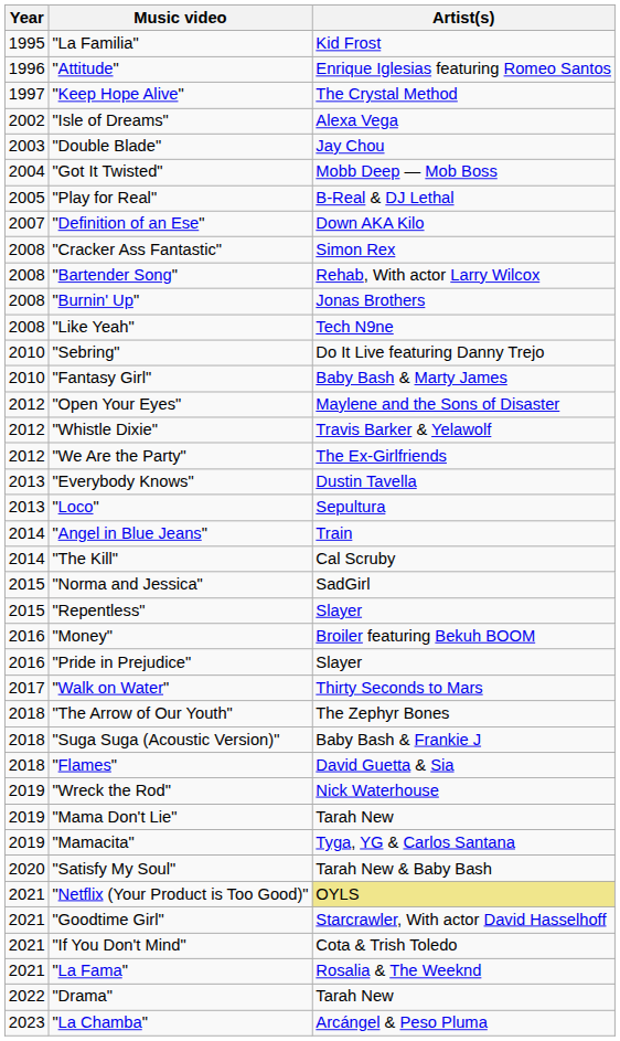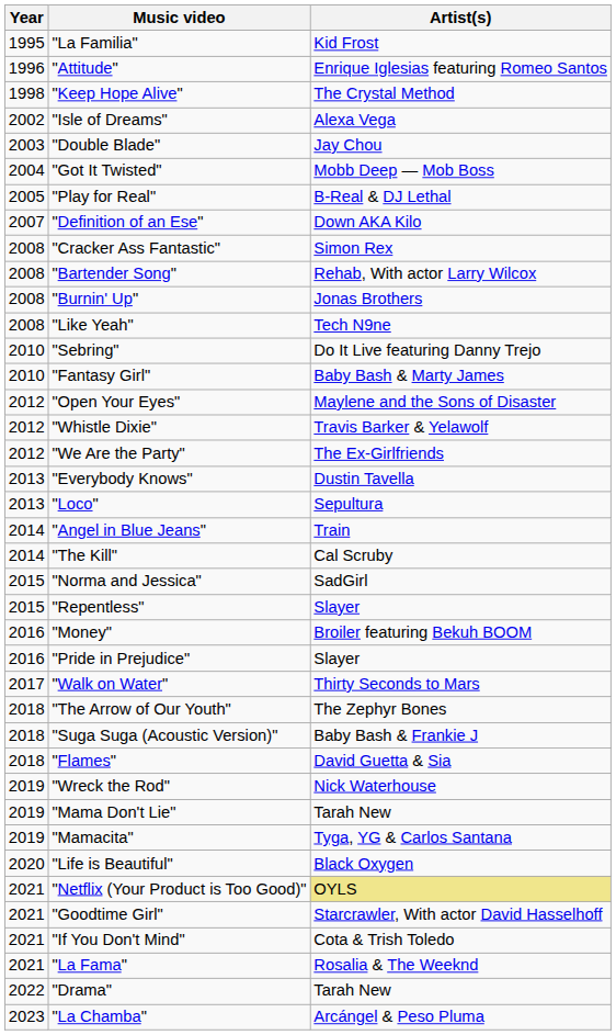 <table class="wikitable">
 <tr>
 <th>Year</th>
 <th>Music video</th>
 <th>Artist(s)</th>
 </tr>
 <tr>
 <td>1995</td>
 <td>"La Familia"</td>
 <td><a href='#'>Kid Frost</a></td>
 </tr>
 <tr>
 <td>1996</td>
 <td>"<a href='#'>Attitude</a>"</td>
 <td><a href='#'>Enrique Iglesias</a> featuring <a href='#'>Romeo Santos</a></td>
 </tr>
 <tr>
-<td>1997</td>
+<td>1998</td>
 <td>"<a href='#'>Keep Hope Alive</a>"</td>
 <td><a href='#'>The Crystal Method</a></td>
 </tr>
 <tr>
 <td>2002</td>
 <td>"Isle of Dreams"</td>
 <td><a href='#'>Alexa Vega</a></td>
 </tr>
 <tr>
 <td>2003</td>
 <td>"Double Blade"</td>
 <td><a href='#'>Jay Chou</a></td>
 </tr>
 <tr>
 <td>2004</td>
 <td>"Got It Twisted"</td>
 <td><a href='#'>Mobb Deep</a> — <a href='#'>Mob Boss</a></td>
 </tr>
 <tr>
 <td>2005</td>
 <td>"Play for Real"</td>
 <td><a href='#'>B-Real</a> & <a href='#'>DJ Lethal</a></td>
 </tr>
 <tr>
 <td>2007</td>
 <td>"<a href='#'>Definition of an Ese</a>"</td>
 <td><a href='#'>Down AKA Kilo</a></td>
 </tr>
 <tr>
 <td>2008</td>
 <td>"Cracker Ass Fantastic"</td>
 <td><a href='#'>Simon Rex</a></td>
 </tr>
 <tr>
 <td>2008</td>
 <td>"<a href='#'>Bartender Song</a>"</td>
 <td><a href='#'>Rehab</a>, With actor <a href='#'>Larry Wilcox</a></td>
 </tr>
 <tr>
 <td>2008</td>
 <td>"<a href='#'>Burnin' Up</a>"</td>
 <td><a href='#'>Jonas Brothers</a></td>
 </tr>
 <tr>
 <td>2008</td>
 <td>"Like Yeah"</td>
 <td><a href='#'>Tech N9ne</a></td>
 </tr>
 <tr>
 <td>2010</td>
 <td>"Sebring"</td>
 <td>Do It Live featuring Danny Trejo</td>
 </tr>
 <tr>
 <td>2010</td>
 <td>"Fantasy Girl"</td>
 <td><a href='#'>Baby Bash</a> & <a href='#'>Marty James</a></td>
 </tr>
 <tr>
 <td>2012</td>
 <td>"Open Your Eyes"</td>
 <td><a href='#'>Maylene and the Sons of Disaster</a></td>
 </tr>
 <tr>
 <td>2012</td>
 <td>"Whistle Dixie"</td>
 <td><a href='#'>Travis Barker</a> & <a href='#'>Yelawolf</a></td>
 </tr>
 <tr>
 <td>2012</td>
 <td>"We Are the Party"</td>
 <td><a href='#'>The Ex-Girlfriends</a></td>
 </tr>
 <tr>
 <td>2013</td>
 <td>"Everybody Knows"</td>
 <td><a href='#'>Dustin Tavella</a></td>
 </tr>
 <tr>
 <td>2013</td>
 <td>"<a href='#'>Loco</a>"</td>
 <td><a href='#'>Sepultura</a></td>
 </tr>
 <tr>
 <td>2014</td>
 <td>"<a href='#'>Angel in Blue Jeans</a>"</td>
 <td><a href='#'>Train</a></td>
 </tr>
 <tr>
 <td>2014</td>
 <td>"The Kill"</td>
 <td>Cal Scruby</td>
 </tr>
 <tr>
 <td>2015</td>
 <td>"Norma and Jessica"</td>
 <td>SadGirl</td>
 </tr>
 <tr>
 <td>2015</td>
 <td>"Repentless"</td>
 <td><a href='#'>Slayer</a></td>
 </tr>
 <tr>
 <td>2016</td>
 <td>"Money"</td>
 <td><a href='#'>Broiler</a> featuring <a href='#'>Bekuh BOOM</a></td>
 </tr>
 <tr>
 <td>2016</td>
 <td>"Pride in Prejudice"</td>
 <td>Slayer</td>
 </tr>
 <tr>
 <td>2017</td>
 <td>"<a href='#'>Walk on Water</a>"</td>
 <td><a href='#'>Thirty Seconds to Mars</a></td>
 </tr>
 <tr>
 <td>2018</td>
 <td>"The Arrow of Our Youth"</td>
 <td>The Zephyr Bones</td>
 </tr>
 <tr>
 <td>2018</td>
 <td>"Suga Suga (Acoustic Version)"</td>
 <td>Baby Bash & <a href='#'>Frankie J</a></td>
 </tr>
 <tr>
 <td>2018</td>
 <td>"<a href='#'>Flames</a>"</td>
 <td><a href='#'>David Guetta</a> & <a href='#'>Sia</a></td>
 </tr>
 <tr>
 <td>2019</td>
 <td>"Wreck the Rod"</td>
 <td><a href='#'>Nick Waterhouse</a></td>
 </tr>
 <tr>
 <td>2019</td>
 <td>"Mama Don't Lie"</td>
 <td>Tarah New</td>
 </tr>
 <tr>
 <td>2019</td>
 <td>"Mamacita"</td>
 <td><a href='#'>Tyga</a>, <a href='#'>YG</a> & <a href='#'>Carlos Santana</a></td>
 </tr>
 <tr>
 <td>2020</td>
-<td>"Satisfy My Soul"</td>
-<td>Tarah New & Baby Bash</td>
+<td>"Life is Beautiful"</td>
+<td><a href='#'>Black Oxygen</a></td>
 </tr>
 <tr>
 <td>2021</td>
 <td>"<a href='#'>Netflix</a> (Your Product is Too Good)"</td>
 <td style="background: khaki;">OYLS</td>
 </tr>
 <tr>
 <td>2021</td>
 <td>"Goodtime Girl"</td>
 <td><a href='#'>Starcrawler</a>, With actor <a href='#'>David Hasselhoff</a></td>
 </tr>
 <tr>
 <td>2021</td>
 <td>"If You Don't Mind"</td>
 <td>Cota & Trish Toledo</td>
 </tr>
 <tr>
 <td>2021</td>
 <td>"<a href='#'>La Fama</a>"</td>
 <td><a href='#'>Rosalia</a> & <a href='#'>The Weeknd</a></td>
 </tr>
 <tr>
 <td>2022</td>
 <td>"Drama"</td>
 <td>Tarah New</td>
 </tr>
 <tr>
 <td>2023</td>
 <td>"<a href='#'>La Chamba</a>"</td>
 <td><a href='#'>Arcángel</a> & <a href='#'>Peso Pluma</a></td>
 </tr>
 </table>
